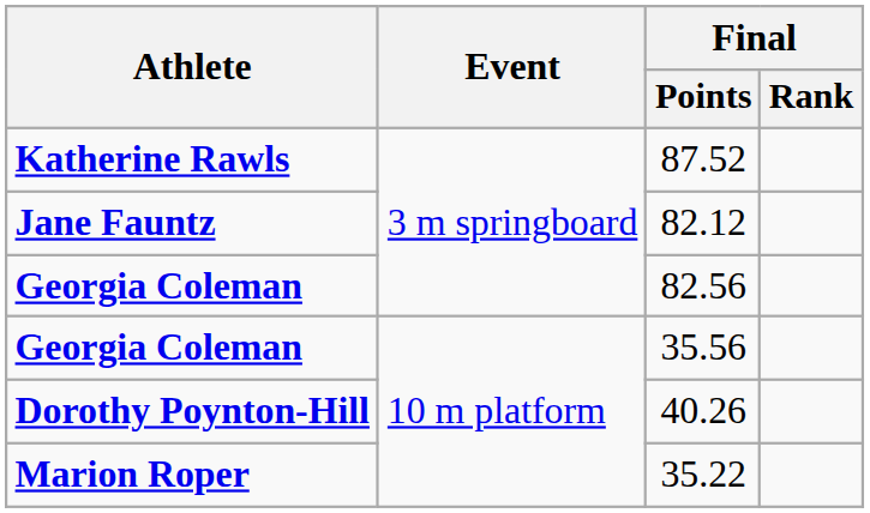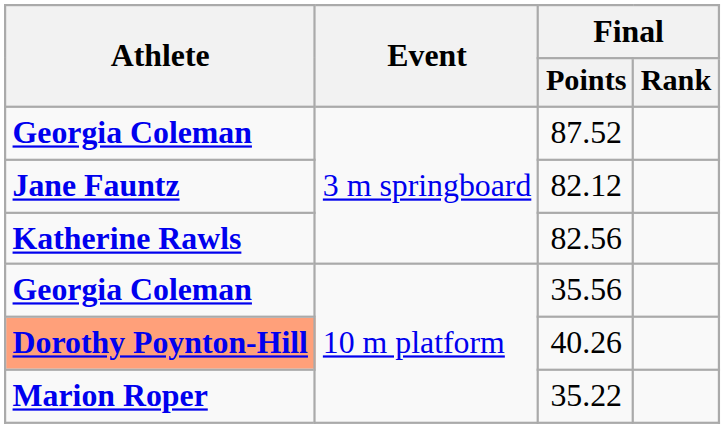 <table class="wikitable" style="font-size:90%;">
 <tr>
 <th rowspan=2>Athlete</th>
 <th rowspan=2>Event</th>
 <th colspan=2>Final</th>
 </tr>
 <tr style="font-size:95%">
 <th>Points</th>
 <th>Rank</th>
 </tr>
 <tr align=center>
-<td align=left><strong><a href='#'>Katherine Rawls</a></strong></td>
+<td align=left><strong><a href='#'>Georgia Coleman</a></strong></td>
 <td align=left rowspan=3><a href='#'>3 m springboard</a></td>
 <td>87.52</td>
 <td></td>
 </tr>
 <tr align=center>
 <td align=left><strong><a href='#'>Jane Fauntz</a></strong></td>
 <td>82.12</td>
 <td></td>
 </tr>
 <tr align=center>
-<td align=left><strong><a href='#'>Georgia Coleman</a></strong></td>
+<td align=left><strong><a href='#'>Katherine Rawls</a></strong></td>
 <td>82.56</td>
 <td></td>
 </tr>
 <tr align=center>
 <td align=left><strong><a href='#'>Georgia Coleman</a></strong></td>
 <td align=left rowspan=3><a href='#'>10 m platform</a></td>
 <td>35.56</td>
 <td></td>
 </tr>
 <tr align=center>
-<td align=left><strong><a href='#'>Dorothy Poynton-Hill</a></strong></td>
+<td align=left style="background: lightsalmon;"><strong><a href='#'>Dorothy Poynton-Hill</a></strong></td>
 <td>40.26</td>
 <td></td>
 </tr>
 <tr align=center>
 <td align=left><strong><a href='#'>Marion Roper</a></strong></td>
 <td>35.22</td>
 <td></td>
 </tr>
 </table>
